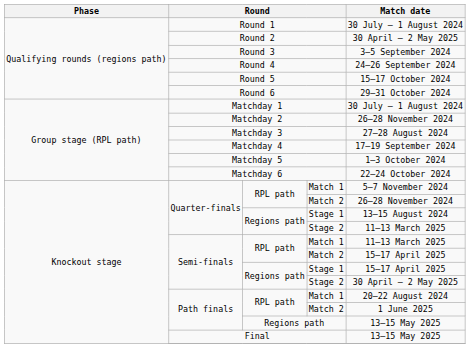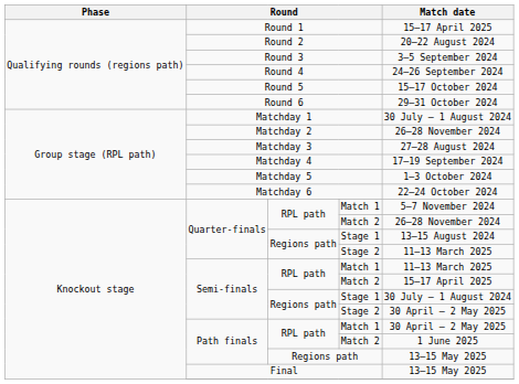 <table class="wikitable" style="text-align:center">
 <tr>
 <th>Phase</th>
 <th colspan=3>Round</th>
 <th>Match date</th>
 </tr>
 <tr>
 <td rowspan=6>Qualifying rounds (regions path)</td>
 <td colspan=3>Round 1</td>
-<td>30 July – 1 August 2024</td>
+<td>15–17 April 2025</td>
 </tr>
 <tr>
 <td colspan=3>Round 2</td>
-<td>30 April – 2 May 2025</td>
+<td>20–22 August 2024</td>
 </tr>
 <tr>
 <td colspan=3>Round 3</td>
 <td>3–5 September 2024</td>
 </tr>
 <tr>
 <td colspan=3>Round 4</td>
 <td>24–26 September 2024</td>
 </tr>
 <tr>
 <td colspan=3>Round 5</td>
 <td>15–17 October 2024</td>
 </tr>
 <tr>
 <td colspan=3>Round 6</td>
 <td>29–31 October 2024</td>
 </tr>
 <tr>
 <td rowspan=6>Group stage (RPL path)</td>
 <td colspan=3>Matchday 1</td>
 <td>30 July – 1 August 2024</td>
 </tr>
 <tr>
 <td colspan=3>Matchday 2</td>
 <td>26–28 November 2024</td>
 </tr>
 <tr>
 <td colspan=3>Matchday 3</td>
 <td>27–28 August 2024</td>
 </tr>
 <tr>
 <td colspan=3>Matchday 4</td>
 <td>17–19 September 2024</td>
 </tr>
 <tr>
 <td colspan=3>Matchday 5</td>
 <td>1–3 October 2024</td>
 </tr>
 <tr>
 <td colspan=3>Matchday 6</td>
 <td>22–24 October 2024</td>
 </tr>
 <tr>
 <td rowspan=13>Knockout stage</td>
 <td rowspan=4>Quarter-finals</td>
 <td rowspan=2>RPL path</td>
 <td>Match 1</td>
 <td>5–7 November 2024</td>
 </tr>
 <tr>
 <td>Match 2</td>
 <td>26–28 November 2024</td>
 </tr>
 <tr>
 <td rowspan=2>Regions path</td>
 <td>Stage 1</td>
 <td>13–15 August 2024</td>
 </tr>
 <tr>
 <td>Stage 2</td>
 <td>11–13 March 2025</td>
 </tr>
 <tr>
 <td rowspan=4>Semi-finals</td>
 <td rowspan=2>RPL path</td>
 <td>Match 1</td>
 <td>11–13 March 2025</td>
 </tr>
 <tr>
 <td>Match 2</td>
 <td>15–17 April 2025</td>
 </tr>
 <tr>
 <td rowspan=2>Regions path</td>
 <td>Stage 1</td>
-<td>15–17 April 2025</td>
+<td>30 July – 1 August 2024</td>
 </tr>
 <tr>
 <td>Stage 2</td>
 <td>30 April – 2 May 2025</td>
 </tr>
 <tr>
 <td rowspan=3>Path finals</td>
 <td rowspan=2>RPL path</td>
 <td>Match 1</td>
-<td>20–22 August 2024</td>
+<td>30 April – 2 May 2025</td>
 </tr>
 <tr>
 <td>Match 2</td>
 <td>1 June 2025</td>
 </tr>
 <tr>
 <td colspan=2>Regions path</td>
 <td>13–15 May 2025</td>
 </tr>
 <tr>
 <td colspan=3>Final</td>
 <td>13–15 May 2025</td>
 </tr>
 <tr>
 </tr>
 </table>
